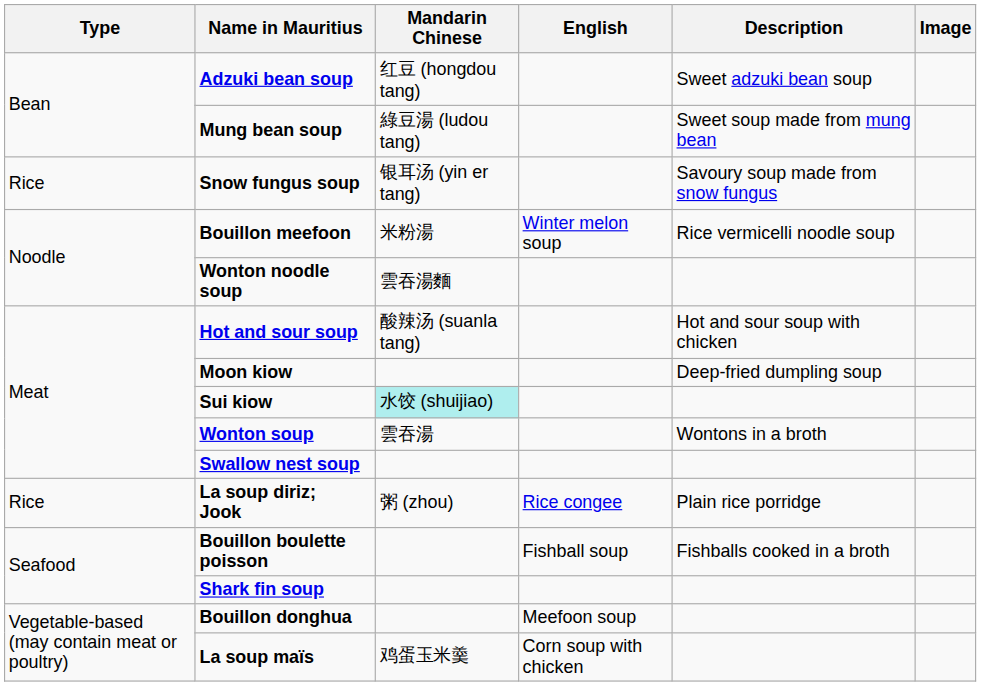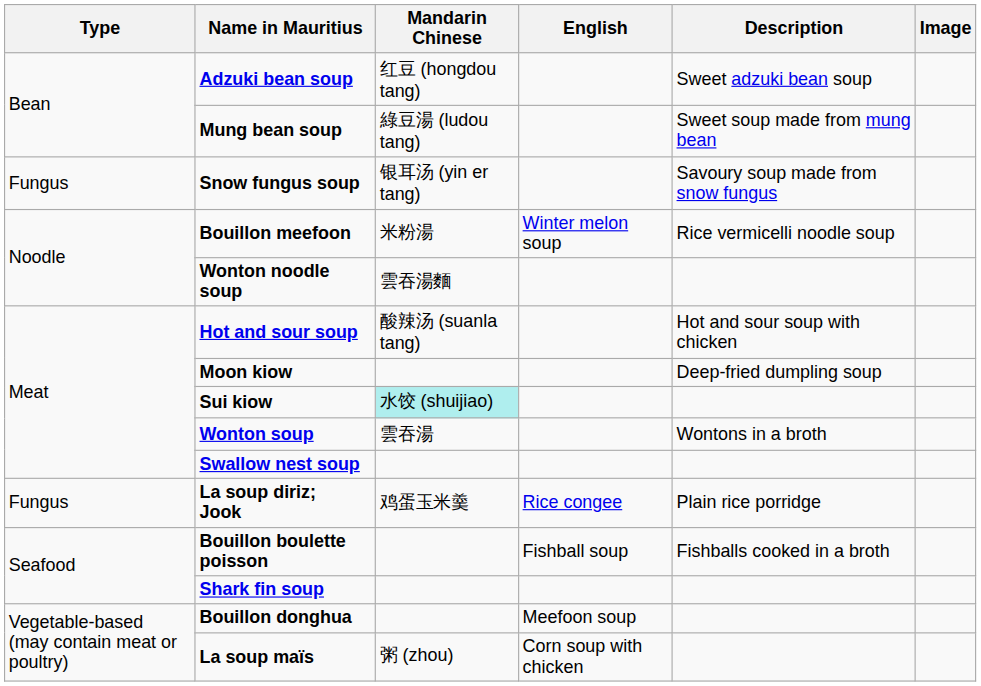 <table class="wikitable">
 <tr>
 <th>Type</th>
 <th>Name in Mauritius</th>
 <th>Mandarin Chinese</th>
 <th>English</th>
 <th>Description</th>
 <th>Image</th>
 </tr>
 <tr>
 <td rowspan="2">Bean</td>
 <td><a href='#'><strong>Adzuki bean soup</strong></a></td>
 <td>红豆 (hongdou tang)</td>
 <td></td>
 <td>Sweet <a href='#'>adzuki bean</a> soup</td>
 <td></td>
 </tr>
 <tr>
 <td><strong>Mung bean soup</strong></td>
 <td>綠豆湯 (ludou tang)</td>
 <td></td>
 <td>Sweet soup made from <a href='#'>mung bean</a></td>
 <td></td>
 </tr>
 <tr>
-<td>Rice</td>
+<td>Fungus</td>
 <td><strong>Snow fungus soup</strong></td>
 <td>银耳汤 (yin er tang)</td>
 <td></td>
 <td>Savoury soup made from <a href='#'>snow fungus</a></td>
 <td></td>
 </tr>
 <tr>
 <td rowspan="2">Noodle</td>
 <td><strong>Bouillon meefoon</strong></td>
 <td>米粉湯</td>
 <td><a href='#'>Winter melon</a> soup</td>
 <td>Rice vermicelli noodle soup</td>
 <td></td>
 </tr>
 <tr>
 <td><strong>Wonton noodle soup</strong></td>
 <td>雲吞湯麵</td>
 <td></td>
 <td></td>
 <td></td>
 </tr>
 <tr>
 <td rowspan="5">Meat</td>
 <td><a href='#'><strong>Hot and sour soup</strong></a></td>
 <td>酸辣汤 (suanla tang)</td>
 <td></td>
 <td>Hot and sour soup with chicken</td>
 <td></td>
 </tr>
 <tr>
 <td><strong>Moon kiow</strong></td>
 <td></td>
 <td></td>
 <td>Deep-fried dumpling soup</td>
 <td></td>
 </tr>
 <tr>
 <td><strong>Sui kiow</strong></td>
 <td style="background: paleturquoise;">水饺 (shuijiao)</td>
 <td></td>
 <td></td>
 <td></td>
 </tr>
 <tr>
 <td><a href='#'><strong>Wonton soup</strong></a></td>
 <td>雲吞湯</td>
 <td></td>
 <td>Wontons in a broth</td>
 <td></td>
 </tr>
 <tr>
 <td><a href='#'><strong>Swallow nest soup</strong></a></td>
 <td></td>
 <td></td>
 <td></td>
 <td></td>
 </tr>
 <tr>
-<td>Rice</td>
+<td>Fungus</td>
 <td><strong>La soup diriz;<br>Jook</strong></td>
-<td>粥 (zhou)</td>
+<td>鸡蛋玉米羹</td>
 <td><a href='#'>Rice congee</a></td>
 <td>Plain rice porridge</td>
 <td></td>
 </tr>
 <tr>
 <td rowspan="2">Seafood</td>
 <td><strong>Bouillon boulette poisson</strong></td>
 <td></td>
 <td>Fishball soup</td>
 <td>Fishballs cooked in a broth</td>
 <td></td>
 </tr>
 <tr>
 <td><strong><a href='#'>Shark fin soup</a></strong></td>
 <td></td>
 <td></td>
 <td></td>
 <td></td>
 </tr>
 <tr>
 <td rowspan="2">Vegetable-based <br>(may contain meat or poultry)</td>
 <td><strong>Bouillon donghua</strong></td>
 <td></td>
 <td>Meefoon soup</td>
 <td></td>
 <td></td>
 </tr>
 <tr>
 <td><strong>La soup maïs</strong></td>
-<td>鸡蛋玉米羹</td>
+<td>粥 (zhou)</td>
 <td>Corn soup with chicken</td>
 <td></td>
 <td></td>
 </tr>
 </table>
